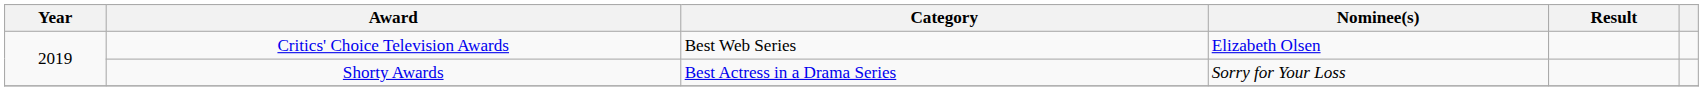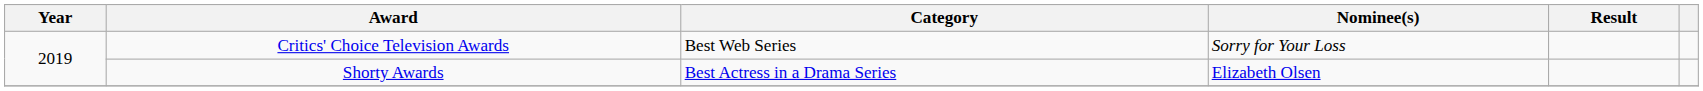 <table class="wikitable sortable" style="width:100%">
 <tr>
 <th scope="col">Year</th>
 <th scope="col">Award</th>
 <th scope="col">Category</th>
 <th scope="col">Nominee(s)</th>
 <th scope="col">Result</th>
 <th scope="col" class="unsortable"></th>
 </tr>
 <tr>
 <td align="center" rowspan="2">2019</td>
 <td align="center"><a href='#'>Critics' Choice Television Awards</a></td>
 <td>Best Web Series</td>
-<td><a href='#'>Elizabeth Olsen</a></td>
+<td><em>Sorry for Your Loss</em></td>
 <td></td>
 <td align="center"></td>
 </tr>
 <tr>
 <td align="center"><a href='#'>Shorty Awards</a></td>
 <td><a href='#'>Best Actress in a Drama Series</a></td>
-<td><em>Sorry for Your Loss</em></td>
+<td><a href='#'>Elizabeth Olsen</a></td>
 <td></td>
 <td align="center"></td>
 </tr>
 <tr>
 </tr>
 </table>
